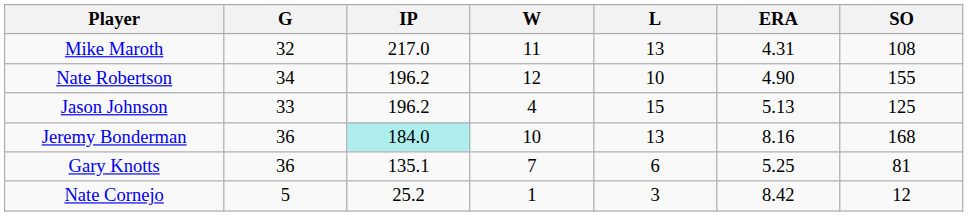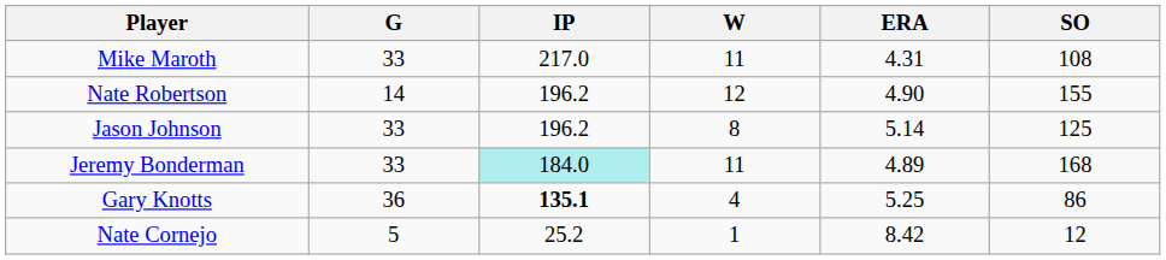 <table class="wikitable sortable">
 <tr>
 <th bgcolor="#DDDDFF" width="16%">Player</th>
 <th bgcolor="#DDDDFF" width="9%">G</th>
 <th bgcolor="#DDDDFF" width="9%">IP</th>
 <th bgcolor="#DDDDFF" width="9%">W</th>
-<th bgcolor="#DDDDFF" width="9%">L</th>
 <th bgcolor="#DDDDFF" width="9%">ERA</th>
 <th bgcolor="#DDDDFF" width="9%">SO</th>
 </tr>
 <tr align="center">
 <td><a href='#'>Mike Maroth</a></td>
-<td>32</td>
+<td>33</td>
 <td>217.0</td>
 <td>11</td>
-<td>13</td>
 <td>4.31</td>
 <td>108</td>
 </tr>
 <tr align="center">
 <td><a href='#'>Nate Robertson</a></td>
-<td>34</td>
+<td>14</td>
 <td>196.2</td>
 <td>12</td>
-<td>10</td>
 <td>4.90</td>
 <td>155</td>
 </tr>
 <tr align="center">
 <td><a href='#'>Jason Johnson</a></td>
 <td>33</td>
 <td>196.2</td>
-<td>4</td>
-<td>15</td>
-<td>5.13</td>
+<td>8</td>
+<td>5.14</td>
 <td>125</td>
 </tr>
 <tr align=center>
 <td><a href='#'>Jeremy Bonderman</a></td>
-<td>36</td>
+<td>33</td>
 <td style="background: paleturquoise;">184.0</td>
-<td>10</td>
-<td>13</td>
-<td>8.16</td>
+<td>11</td>
+<td>4.89</td>
 <td>168</td>
 </tr>
 <tr align="center">
 <td><a href='#'>Gary Knotts</a></td>
 <td>36</td>
-<td>135.1</td>
-<td>7</td>
-<td>6</td>
+<td><strong>135.1</strong></td>
+<td>4</td>
 <td>5.25</td>
-<td>81</td>
+<td>86</td>
 </tr>
 <tr align="center">
 <td><a href='#'>Nate Cornejo</a></td>
 <td>5</td>
 <td>25.2</td>
 <td>1</td>
-<td>3</td>
 <td>8.42</td>
 <td>12</td>
 </tr>
 </table>
